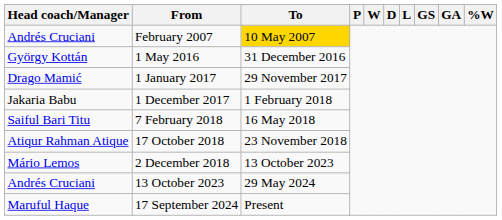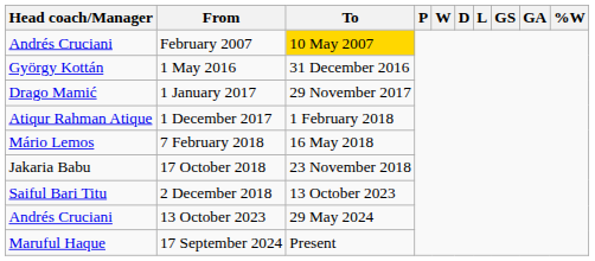 <table class="wikitable sortable" style="text-align: center">
 <tr>
 <th>Head coach/Manager</th>
 <th class="unsortable">From</th>
 <th class="unsortable">To</th>
 <th abbr="1">P</th>
 <th abbr="1">W</th>
 <th abbr="0">D</th>
 <th abbr="1">L</th>
 <th abbr="2">GS</th>
 <th abbr="4">GA</th>
 <th abbr="50">%W</th>
 </tr>
 <tr>
 <td align=left> <a href='#'>Andrés Cruciani</a></td>
 <td align=left>February 2007</td>
 <td align=left style="background: gold;">10 May 2007<br></td>
 </tr>
 <tr>
 <td align=left> <a href='#'>György Kottán</a></td>
 <td align=left>1 May 2016</td>
 <td align=left>31 December 2016<br></td>
 </tr>
 <tr>
 <td align=left> <a href='#'>Drago Mamić</a></td>
 <td align=left>1 January 2017</td>
 <td align=left>29 November 2017<br></td>
 </tr>
 <tr>
-<td align=left> Jakaria Babu</td>
+<td align=left> <a href='#'>Atiqur Rahman Atique</a></td>
 <td align=left>1 December 2017</td>
 <td align=left>1 February 2018<br></td>
 </tr>
 <tr>
-<td align=left> <a href='#'>Saiful Bari Titu</a></td>
+<td align=left> <a href='#'>Mário Lemos</a></td>
 <td align=left>7 February 2018</td>
 <td align=left>16 May 2018<br></td>
 </tr>
 <tr>
-<td align=left> <a href='#'>Atiqur Rahman Atique</a></td>
+<td align=left> Jakaria Babu</td>
 <td align=left>17 October 2018</td>
 <td align=left>23 November 2018<br></td>
 </tr>
 <tr>
-<td align=left> <a href='#'>Mário Lemos</a></td>
+<td align=left> <a href='#'>Saiful Bari Titu</a></td>
 <td align=left>2 December 2018</td>
 <td align=left>13 October 2023<br></td>
 </tr>
 <tr>
 <td align=left> <a href='#'>Andrés Cruciani</a></td>
 <td align=left>13 October 2023</td>
 <td align=left>29 May 2024<br></td>
 </tr>
 <tr>
 <td align=left> <a href='#'>Maruful Haque</a></td>
 <td align=left>17 September 2024</td>
 <td align=left>Present<br></td>
 </tr>
 </table>
